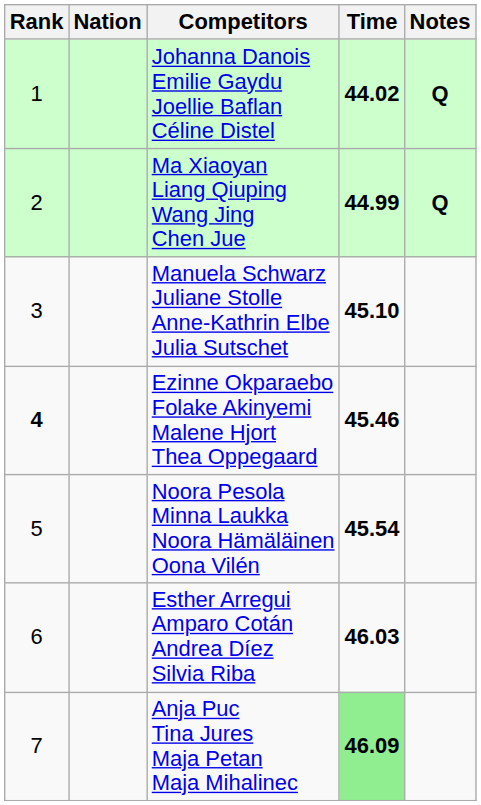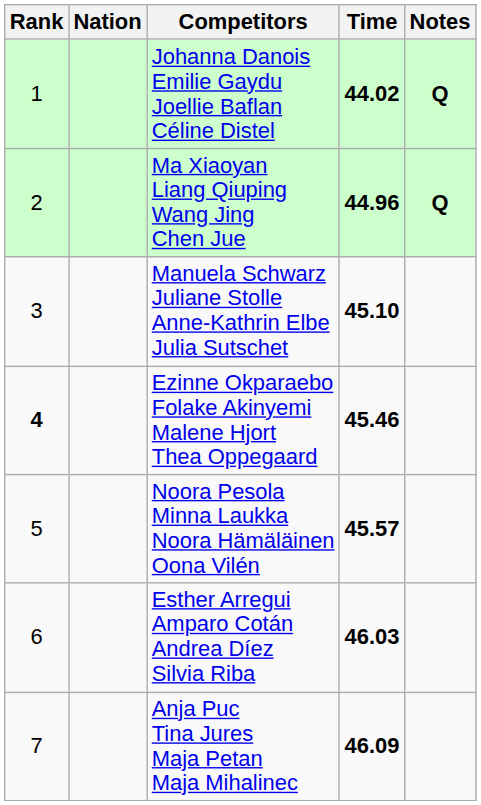 <table class="wikitable sortable" style="text-align:center">
 <tr>
 <th>Rank</th>
 <th>Nation</th>
 <th>Competitors</th>
 <th>Time</th>
 <th>Notes</th>
 </tr>
 <tr bgcolor=ccffcc>
 <td>1</td>
 <td align=left></td>
 <td align=left><a href='#'>Johanna Danois</a><br><a href='#'>Emilie Gaydu</a><br><a href='#'>Joellie Baflan</a><br><a href='#'>Céline Distel</a></td>
 <td><strong>44.02</strong></td>
 <td><strong>Q</strong></td>
 </tr>
 <tr bgcolor=ccffcc>
 <td>2</td>
 <td align=left></td>
 <td align=left><a href='#'>Ma Xiaoyan</a><br><a href='#'>Liang Qiuping</a><br><a href='#'>Wang Jing</a><br><a href='#'>Chen Jue</a></td>
-<td><strong>44.99</strong></td>
+<td><strong>44.96</strong></td>
 <td><strong>Q</strong></td>
 </tr>
 <tr>
 <td>3</td>
 <td align=left></td>
 <td align=left><a href='#'>Manuela Schwarz</a><br><a href='#'>Juliane Stolle</a><br><a href='#'>Anne-Kathrin Elbe</a><br><a href='#'>Julia Sutschet</a></td>
 <td><strong>45.10</strong></td>
 <td></td>
 </tr>
 <tr>
 <td><strong>4</strong></td>
 <td align=left></td>
 <td align=left><a href='#'>Ezinne Okparaebo</a><br><a href='#'>Folake Akinyemi</a><br><a href='#'>Malene Hjort</a><br><a href='#'>Thea Oppegaard</a></td>
 <td><strong>45.46</strong></td>
 <td></td>
 </tr>
 <tr>
 <td>5</td>
 <td align=left></td>
 <td align=left><a href='#'>Noora Pesola</a><br><a href='#'>Minna Laukka</a><br><a href='#'>Noora Hämäläinen</a><br><a href='#'>Oona Vilén</a></td>
-<td><strong>45.54</strong></td>
+<td><strong>45.57</strong></td>
 <td></td>
 </tr>
 <tr>
 <td>6</td>
 <td align=left></td>
 <td align=left><a href='#'>Esther Arregui</a><br><a href='#'>Amparo Cotán</a><br><a href='#'>Andrea Díez</a><br><a href='#'>Silvia Riba</a></td>
 <td><strong>46.03</strong></td>
 <td></td>
 </tr>
 <tr>
 <td>7</td>
 <td align=left></td>
 <td align=left><a href='#'>Anja Puc</a><br><a href='#'>Tina Jures</a><br><a href='#'>Maja Petan</a><br><a href='#'>Maja Mihalinec</a></td>
-<td style="background: lightgreen;"><strong>46.09</strong></td>
+<td><strong>46.09</strong></td>
 <td></td>
 </tr>
 </table>
